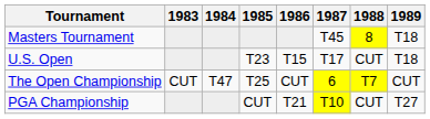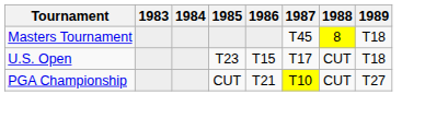 <table class="wikitable" style="font-size:95%;text-align:center;">
 <tr>
 <th>Tournament</th>
 <th>1983</th>
 <th>1984</th>
 <th>1985</th>
 <th>1986</th>
 <th>1987</th>
 <th>1988</th>
 <th>1989</th>
 </tr>
 <tr>
 <td align=left><a href='#'>Masters Tournament</a></td>
 <td style="background:#eeeeee;"></td>
 <td style="background:#eeeeee;"></td>
 <td style="background:#eeeeee;"></td>
 <td style="background:#eeeeee;"></td>
 <td>T45</td>
 <td style="background:yellow;">8</td>
 <td>T18</td>
 </tr>
 <tr>
 <td align=left><a href='#'>U.S. Open</a></td>
 <td style="background:#eeeeee;"></td>
 <td style="background:#eeeeee;"></td>
 <td>T23</td>
 <td>T15</td>
 <td>T17</td>
 <td>CUT</td>
 <td>T18</td>
 </tr>
 <tr>
-<td align=left><a href='#'>The Open Championship</a></td>
-<td>CUT</td>
-<td>T47</td>
-<td>T25</td>
-<td>CUT</td>
-<td style="background:yellow;">6</td>
-<td style="background:yellow;">T7</td>
-<td>CUT</td>
-</tr>
-<tr>
 <td align=left><a href='#'>PGA Championship</a></td>
 <td style="background:#eeeeee;"></td>
 <td style="background:#eeeeee;"></td>
 <td>CUT</td>
 <td>T21</td>
 <td style="background:yellow;">T10</td>
 <td>CUT</td>
 <td>T27</td>
 </tr>
 </table>
